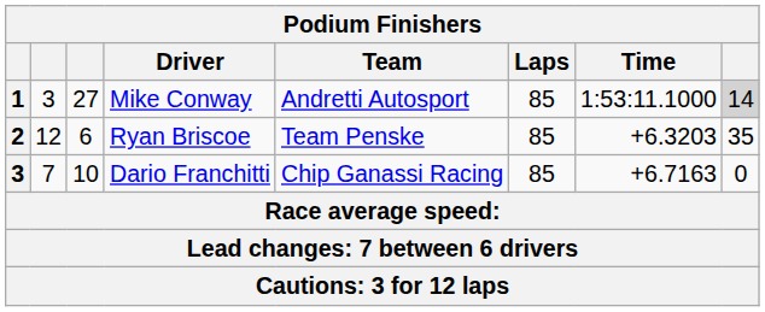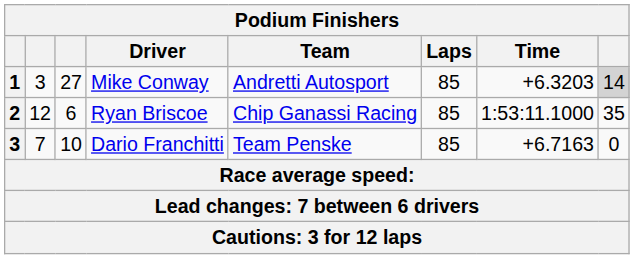 <table class="wikitable" style="font-size:95%;">
 <tr>
 <th colspan=9>Podium Finishers</th>
 </tr>
 <tr>
 <th></th>
 <th></th>
 <th></th>
 <th>Driver</th>
 <th>Team</th>
 <th>Laps</th>
 <th>Time</th>
 <th></th>
 </tr>
 <tr>
 <th>1</th>
 <td align=center>3</td>
 <td align=center>27</td>
 <td> <a href='#'>Mike Conway</a></td>
 <td><a href='#'>Andretti Autosport</a></td>
 <td align=center>85</td>
-<td align=right>1:53:11.1000</td>
+<td align=right>+6.3203</td>
 <td align=center style="background: lightgrey;">14</td>
 </tr>
 <tr>
 <th>2</th>
 <td align=center>12</td>
 <td align=center>6</td>
 <td> <a href='#'>Ryan Briscoe</a></td>
-<td><a href='#'>Team Penske</a></td>
+<td><a href='#'>Chip Ganassi Racing</a></td>
 <td align=center>85</td>
-<td align=right>+6.3203</td>
+<td align=right>1:53:11.1000</td>
 <td align=center>35</td>
 </tr>
 <tr>
 <th>3</th>
 <td align=center>7</td>
 <td align=center>10</td>
 <td> <a href='#'>Dario Franchitti</a></td>
-<td><a href='#'>Chip Ganassi Racing</a></td>
+<td><a href='#'>Team Penske</a></td>
 <td align=center>85</td>
 <td align=right>+6.7163</td>
 <td align=center>0</td>
 </tr>
 <tr>
 <th colspan=9>Race average speed: </th>
 </tr>
 <tr>
 <th colspan=9>Lead changes: 7 between 6 drivers</th>
 </tr>
 <tr>
 <th colspan=9>Cautions: 3 for 12 laps</th>
 </tr>
 </table>
